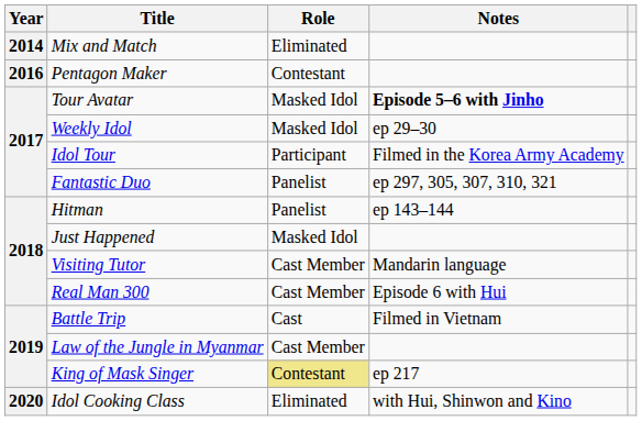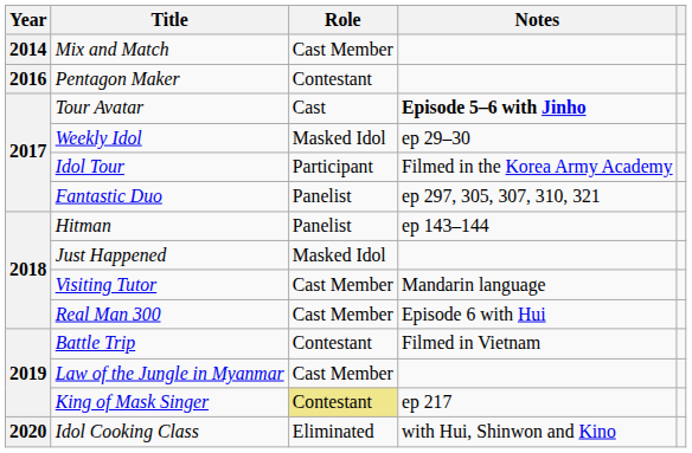 <table class="wikitable sortable plainrowheaders">
 <tr>
 <th scope="col">Year</th>
 <th scope="col">Title</th>
 <th scope="col">Role</th>
 <th scope="col">Notes</th>
 <th scope="col" class="unsortable"></th>
 </tr>
 <tr>
 <th scope="row">2014</th>
 <td><em>Mix and Match</em></td>
-<td>Eliminated</td>
+<td>Cast Member</td>
 <td></td>
 <td></td>
 </tr>
 <tr>
 <th scope="row">2016</th>
 <td><em>Pentagon Maker</em></td>
 <td>Contestant</td>
 <td></td>
 <td></td>
 </tr>
 <tr>
 <th scope="row" rowspan="4">2017</th>
 <td><em>Tour Avatar</em></td>
-<td>Masked Idol</td>
+<td>Cast</td>
 <td><strong>Episode 5–6 with <a href='#'>Jinho</a></strong></td>
 <td></td>
 </tr>
 <tr>
 <td><em><a href='#'>Weekly Idol</a></em></td>
 <td>Masked Idol</td>
 <td>ep 29–30</td>
 <td></td>
 </tr>
 <tr>
 <td><em><a href='#'>Idol Tour</a></em></td>
 <td>Participant</td>
 <td>Filmed in the <a href='#'>Korea Army Academy</a></td>
 <td></td>
 </tr>
 <tr>
 <td><em><a href='#'>Fantastic Duo</a></em></td>
 <td>Panelist</td>
 <td>ep 297, 305, 307, 310, 321</td>
 <td></td>
 </tr>
 <tr>
 <th scope="row" rowspan="4">2018</th>
 <td><em>Hitman</em></td>
 <td>Panelist</td>
 <td>ep 143–144</td>
 <td></td>
 </tr>
 <tr>
 <td><em>Just Happened</em></td>
 <td>Masked Idol</td>
 <td></td>
 <td></td>
 </tr>
 <tr>
 <td><em><a href='#'>Visiting Tutor</a></em></td>
 <td>Cast Member</td>
 <td>Mandarin language</td>
 <td></td>
 </tr>
 <tr>
 <td><em><a href='#'>Real Man 300</a></em></td>
 <td>Cast Member</td>
 <td>Episode 6 with <a href='#'>Hui</a></td>
 <td></td>
 </tr>
 <tr>
 <th scope="row" rowspan="3">2019</th>
 <td><em><a href='#'>Battle Trip</a></em></td>
-<td>Cast</td>
+<td>Contestant</td>
 <td>Filmed in Vietnam</td>
 <td></td>
 </tr>
 <tr>
 <td><em><a href='#'>Law of the Jungle in Myanmar</a></em></td>
 <td>Cast Member</td>
 <td></td>
 <td></td>
 </tr>
 <tr>
 <td><em><a href='#'>King of Mask Singer</a></em></td>
 <td style="background: khaki;">Contestant</td>
 <td>ep 217</td>
 <td></td>
 </tr>
 <tr>
 <th scope="row">2020</th>
 <td><em>Idol Cooking Class</em></td>
 <td>Eliminated</td>
 <td>with Hui, Shinwon and <a href='#'>Kino</a></td>
 <td></td>
 </tr>
 </table>
